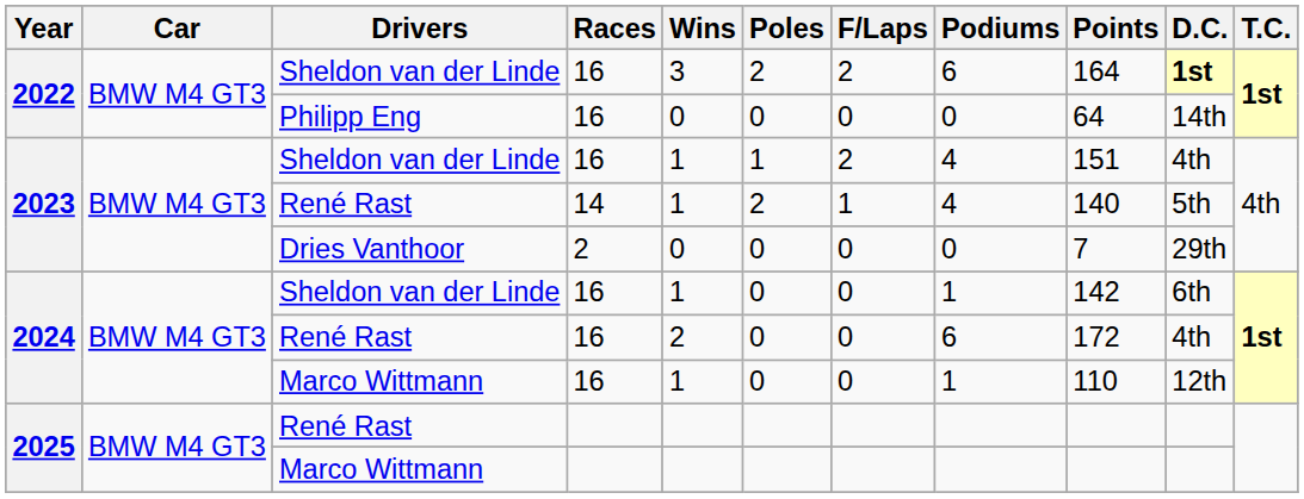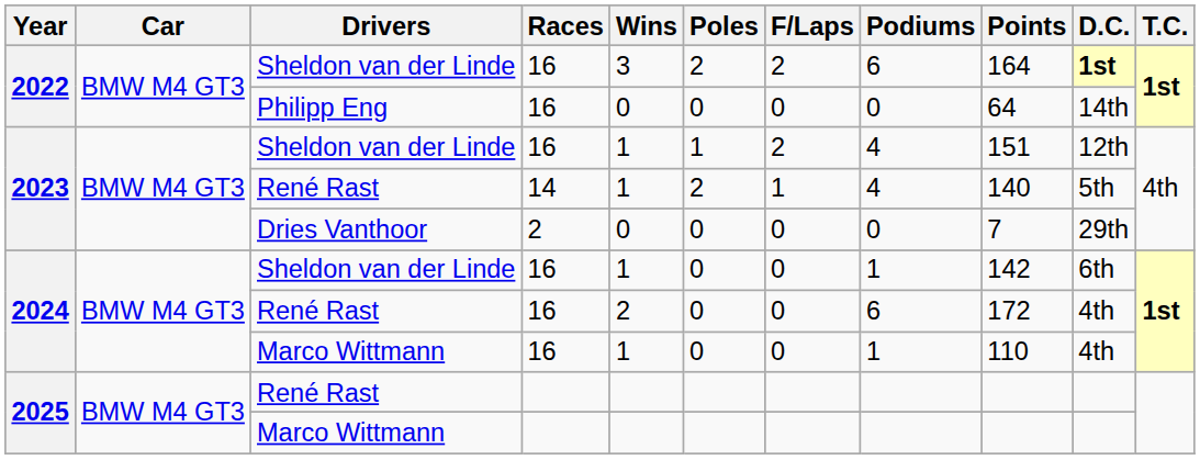 <table class="wikitable" style="font-size:85%">
 <tr valign="top">
 <th>Year</th>
 <th>Car</th>
 <th>Drivers</th>
 <th>Races</th>
 <th>Wins</th>
 <th>Poles</th>
 <th>F/Laps</th>
 <th>Podiums</th>
 <th>Points</th>
 <th>D.C.</th>
 <th>T.C.</th>
 </tr>
 <tr>
 <th rowspan="2"><a href='#'>2022</a></th>
 <td rowspan="2"><a href='#'>BMW M4 GT3</a></td>
 <td> <a href='#'>Sheldon van der Linde</a></td>
 <td>16</td>
 <td>3</td>
 <td>2</td>
 <td>2</td>
 <td>6</td>
 <td>164</td>
 <td style="background:#FFFFBF"><strong>1st</strong></td>
 <td rowspan="2" style="background:#FFFFBF"><strong>1st</strong></td>
 </tr>
 <tr>
 <td> <a href='#'>Philipp Eng</a></td>
 <td>16</td>
 <td>0</td>
 <td>0</td>
 <td>0</td>
 <td>0</td>
 <td>64</td>
 <td>14th</td>
 </tr>
 <tr>
 <th rowspan="3"><a href='#'>2023</a></th>
 <td rowspan="3"><a href='#'>BMW M4 GT3</a></td>
 <td> <a href='#'>Sheldon van der Linde</a></td>
 <td>16</td>
 <td>1</td>
 <td>1</td>
 <td>2</td>
 <td>4</td>
 <td>151</td>
-<td>4th</td>
+<td>12th</td>
 <td rowspan="3">4th</td>
 </tr>
 <tr>
 <td> <a href='#'>René Rast</a></td>
 <td>14</td>
 <td>1</td>
 <td>2</td>
 <td>1</td>
 <td>4</td>
 <td>140</td>
 <td>5th</td>
 </tr>
 <tr>
 <td> <a href='#'>Dries Vanthoor</a></td>
 <td>2</td>
 <td>0</td>
 <td>0</td>
 <td>0</td>
 <td>0</td>
 <td>7</td>
 <td>29th</td>
 </tr>
 <tr>
 <th rowspan="3"><a href='#'>2024</a></th>
 <td rowspan="3"><a href='#'>BMW M4 GT3</a></td>
 <td> <a href='#'>Sheldon van der Linde</a></td>
 <td>16</td>
 <td>1</td>
 <td>0</td>
 <td>0</td>
 <td>1</td>
 <td>142</td>
 <td>6th</td>
 <td rowspan="3" style="background:#FFFFBF"><strong>1st</strong></td>
 </tr>
 <tr>
 <td> <a href='#'>René Rast</a></td>
 <td>16</td>
 <td>2</td>
 <td>0</td>
 <td>0</td>
 <td>6</td>
 <td>172</td>
 <td>4th</td>
 </tr>
 <tr>
 <td> <a href='#'>Marco Wittmann</a></td>
 <td>16</td>
 <td>1</td>
 <td>0</td>
 <td>0</td>
 <td>1</td>
 <td>110</td>
-<td>12th</td>
+<td>4th</td>
 </tr>
 <tr>
 <th rowspan="2"><a href='#'>2025</a></th>
 <td rowspan="2"><a href='#'>BMW M4 GT3</a></td>
 <td> <a href='#'>René Rast</a></td>
 <td></td>
 <td></td>
 <td></td>
 <td></td>
 <td></td>
 <td></td>
 <td></td>
 <td rowspan="2"></td>
 </tr>
 <tr>
 <td> <a href='#'>Marco Wittmann</a></td>
 <td></td>
 <td></td>
 <td></td>
 <td></td>
 <td></td>
 <td></td>
 <td></td>
 </tr>
 </table>
